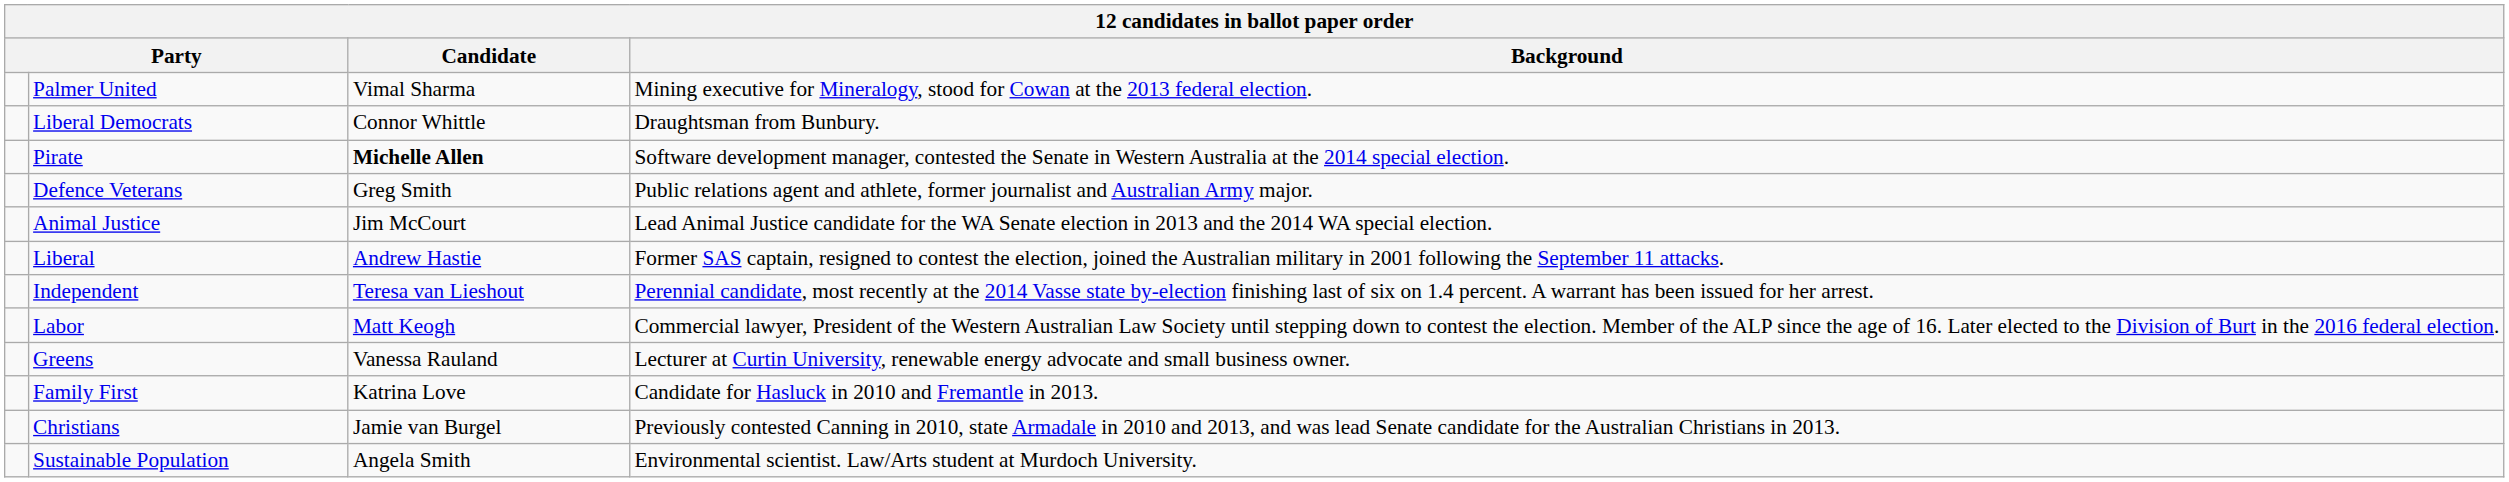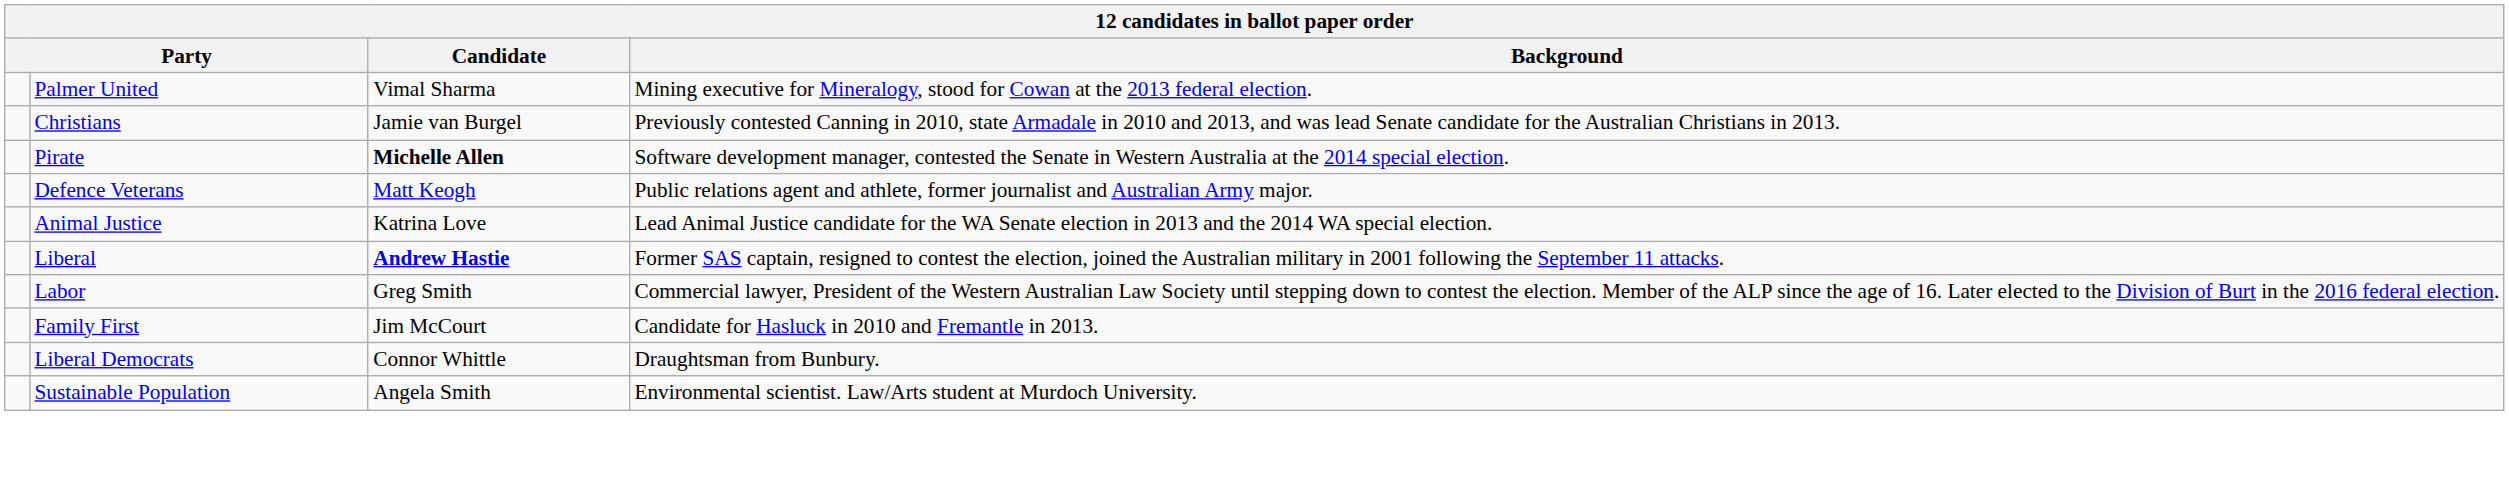 <table class="wikitable">
 <tr>
 <th colspan=4>12 candidates in ballot paper order</th>
 </tr>
 <tr>
 <th colspan=2>Party</th>
 <th>Candidate</th>
 <th width=75%>Background</th>
 </tr>
 <tr>
 <td> </td>
 <td><a href='#'>Palmer United</a></td>
 <td>Vimal Sharma</td>
 <td>Mining executive for <a href='#'>Mineralogy</a>, stood for <a href='#'>Cowan</a> at the <a href='#'>2013 federal election</a>.</td>
 </tr>
 <tr>
 <td> </td>
-<td><a href='#'>Liberal Democrats</a></td>
-<td>Connor Whittle</td>
-<td>Draughtsman from Bunbury.</td>
+<td><a href='#'>Christians</a></td>
+<td>Jamie van Burgel</td>
+<td>Previously contested Canning in 2010, state <a href='#'>Armadale</a> in 2010 and 2013, and was lead Senate candidate for the Australian Christians in 2013.</td>
 </tr>
 <tr>
 <td> </td>
 <td><a href='#'>Pirate</a></td>
 <td><strong>Michelle Allen</strong></td>
 <td>Software development manager, contested the Senate in Western Australia at the <a href='#'>2014 special election</a>.</td>
 </tr>
 <tr>
 <td> </td>
 <td><a href='#'>Defence Veterans</a></td>
-<td>Greg Smith</td>
+<td><a href='#'>Matt Keogh</a></td>
 <td>Public relations agent and athlete, former journalist and <a href='#'>Australian Army</a> major.</td>
 </tr>
 <tr>
 <td> </td>
 <td><a href='#'>Animal Justice</a></td>
-<td>Jim McCourt</td>
+<td>Katrina Love</td>
 <td>Lead Animal Justice candidate for the WA Senate election in 2013 and the 2014 WA special election.</td>
 </tr>
 <tr>
 <td> </td>
 <td><a href='#'>Liberal</a></td>
-<td><a href='#'>Andrew Hastie</a></td>
+<td><strong><a href='#'>Andrew Hastie</a></strong></td>
 <td>Former <a href='#'>SAS</a> captain, resigned to contest the election, joined the Australian military in 2001 following the <a href='#'>September 11 attacks</a>.</td>
 </tr>
 <tr>
 <td> </td>
-<td><a href='#'>Independent</a></td>
-<td><a href='#'>Teresa van Lieshout</a></td>
-<td><a href='#'>Perennial candidate</a>, most recently at the <a href='#'>2014 Vasse state by-election</a> finishing last of six on 1.4 percent. A warrant has been issued for her arrest.</td>
-</tr>
-<tr>
-<td> </td>
 <td><a href='#'>Labor</a></td>
-<td><a href='#'>Matt Keogh</a></td>
+<td>Greg Smith</td>
 <td>Commercial lawyer, President of the Western Australian Law Society until stepping down to contest the election. Member of the ALP since the age of 16. Later elected to the <a href='#'>Division of Burt</a> in the <a href='#'>2016 federal election</a>.</td>
 </tr>
 <tr>
 <td> </td>
-<td><a href='#'>Greens</a></td>
-<td>Vanessa Rauland</td>
-<td>Lecturer at <a href='#'>Curtin University</a>, renewable energy advocate and small business owner.</td>
-</tr>
-<tr>
-<td> </td>
 <td><a href='#'>Family First</a></td>
-<td>Katrina Love</td>
+<td>Jim McCourt</td>
 <td>Candidate for <a href='#'>Hasluck</a> in 2010 and <a href='#'>Fremantle</a> in 2013.</td>
 </tr>
 <tr>
 <td> </td>
-<td><a href='#'>Christians</a></td>
-<td>Jamie van Burgel</td>
-<td>Previously contested Canning in 2010, state <a href='#'>Armadale</a> in 2010 and 2013, and was lead Senate candidate for the Australian Christians in 2013.</td>
+<td><a href='#'>Liberal Democrats</a></td>
+<td>Connor Whittle</td>
+<td>Draughtsman from Bunbury.</td>
 </tr>
 <tr>
 <td> </td>
 <td><a href='#'>Sustainable Population</a></td>
 <td>Angela Smith</td>
 <td>Environmental scientist. Law/Arts student at Murdoch University.</td>
 </tr>
 </table>
